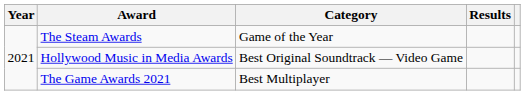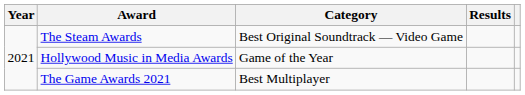 <table class="wikitable plainrowheaders sortable collapsible">
 <tr>
 <th>Year</th>
 <th>Award</th>
 <th>Category</th>
 <th>Results</th>
 <th></th>
 </tr>
 <tr>
 <td style="text-align:center;" rowspan="3">2021</td>
 <td><a href='#'>The Steam Awards</a></td>
-<td>Game of the Year</td>
+<td>Best Original Soundtrack — Video Game</td>
 <td></td>
 <td style="text-align:center;"></td>
 </tr>
 <tr>
 <td><a href='#'>Hollywood Music in Media Awards</a></td>
-<td>Best Original Soundtrack — Video Game</td>
+<td>Game of the Year</td>
 <td></td>
 <td style="text-align:center;"></td>
 </tr>
 <tr>
 <td><a href='#'>The Game Awards 2021</a></td>
 <td>Best Multiplayer</td>
 <td></td>
 <td style="text-align:center;"></td>
 </tr>
 </table>
